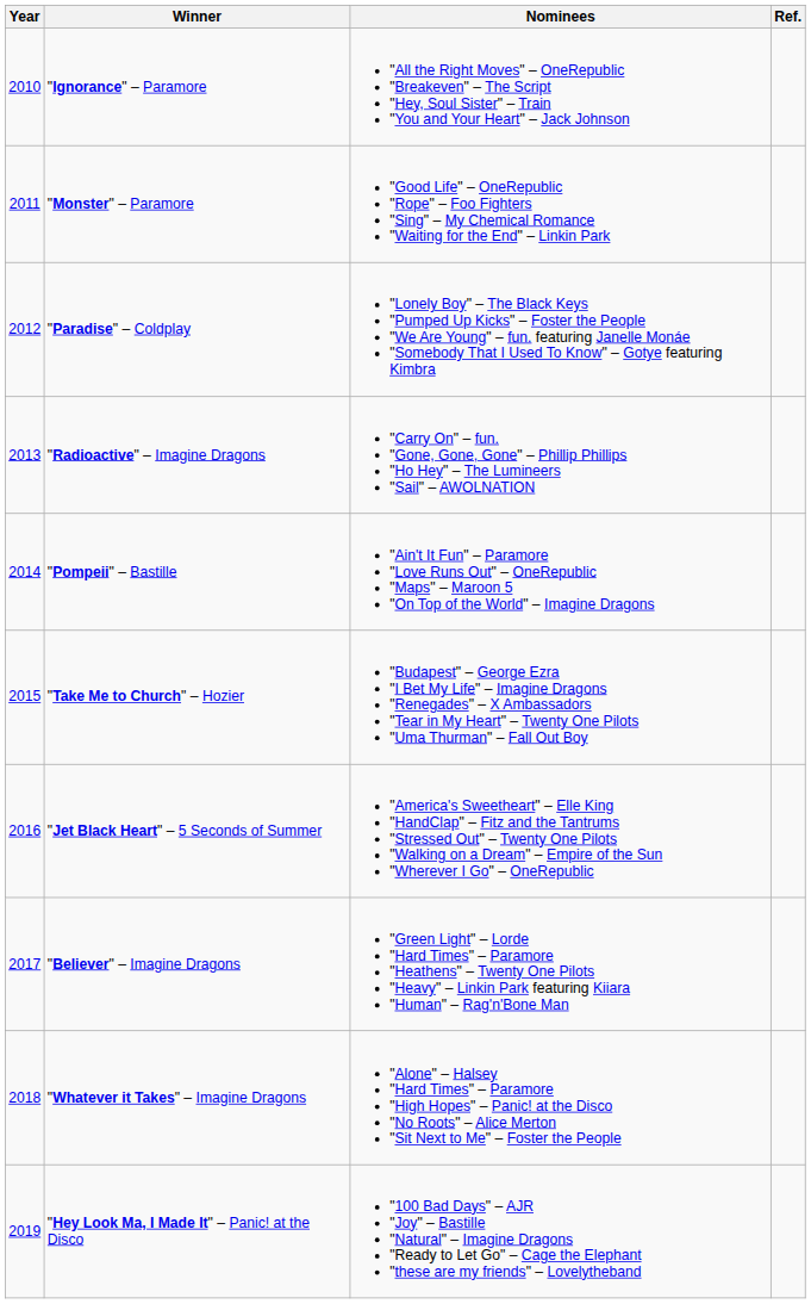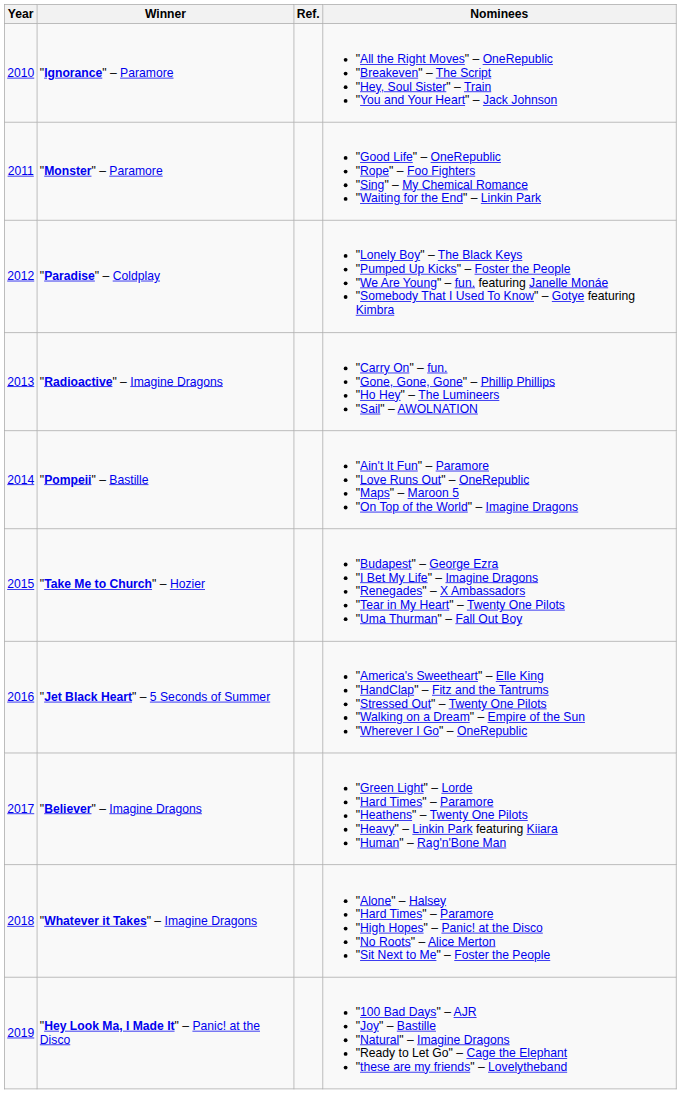 <table class="wikitable" width=70%>
 <tr>
 <th>Year</th>
 <th>Winner</th>
+<th>Ref.</th>
 <th>Nominees</th>
-<th>Ref.</th>
 </tr>
 <tr>
 <td align="center"><a href='#'>2010</a></td>
 <td>"<strong><a href='#'>Ignorance</a></strong>" – <a href='#'>Paramore</a></td>
+<td align="center"></td>
 <td><br><ul><li>"<a href='#'>All the Right Moves</a>" – <a href='#'>OneRepublic</a></li><li>"<a href='#'>Breakeven</a>" – <a href='#'>The Script</a></li><li>"<a href='#'>Hey, Soul Sister</a>" – <a href='#'>Train</a></li><li>"<a href='#'>You and Your Heart</a>" – <a href='#'>Jack Johnson</a></li></ul></td>
-<td align="center"></td>
 </tr>
 <tr>
 <td align="center"><a href='#'>2011</a></td>
 <td>"<strong><a href='#'>Monster</a></strong>" – <a href='#'>Paramore</a></td>
+<td align="center"></td>
 <td><br><ul><li>"<a href='#'>Good Life</a>" – <a href='#'>OneRepublic</a></li><li>"<a href='#'>Rope</a>" – <a href='#'>Foo Fighters</a></li><li>"<a href='#'>Sing</a>" – <a href='#'>My Chemical Romance</a></li><li>"<a href='#'>Waiting for the End</a>" – <a href='#'>Linkin Park</a></li></ul></td>
-<td align="center"></td>
 </tr>
 <tr>
 <td align="center"><a href='#'>2012</a></td>
 <td>"<strong><a href='#'>Paradise</a></strong>" – <a href='#'>Coldplay</a></td>
+<td align="center"></td>
 <td><br><ul><li>"<a href='#'>Lonely Boy</a>" – <a href='#'>The Black Keys</a></li><li>"<a href='#'>Pumped Up Kicks</a>" – <a href='#'>Foster the People</a></li><li>"<a href='#'>We Are Young</a>" – <a href='#'>fun.</a> featuring <a href='#'>Janelle Monáe</a></li><li>"<a href='#'>Somebody That I Used To Know</a>" – <a href='#'>Gotye</a> featuring <a href='#'>Kimbra</a></li></ul></td>
-<td align="center"></td>
 </tr>
 <tr>
 <td align="center"><a href='#'>2013</a></td>
 <td>"<strong><a href='#'>Radioactive</a></strong>" – <a href='#'>Imagine Dragons</a></td>
+<td align="center"></td>
 <td><br><ul><li>"<a href='#'>Carry On</a>" – <a href='#'>fun.</a></li><li>"<a href='#'>Gone, Gone, Gone</a>" – <a href='#'>Phillip Phillips</a></li><li>"<a href='#'>Ho Hey</a>" – <a href='#'>The Lumineers</a></li><li>"<a href='#'>Sail</a>" – <a href='#'>AWOLNATION</a></li></ul></td>
-<td align="center"></td>
 </tr>
 <tr>
 <td align="center"><a href='#'>2014</a></td>
 <td>"<strong><a href='#'>Pompeii</a></strong>" – <a href='#'>Bastille</a></td>
+<td align="center"></td>
 <td><br><ul><li>"<a href='#'>Ain't It Fun</a>" – <a href='#'>Paramore</a></li><li>"<a href='#'>Love Runs Out</a>" – <a href='#'>OneRepublic</a></li><li>"<a href='#'>Maps</a>" – <a href='#'>Maroon 5</a></li><li>"<a href='#'>On Top of the World</a>" – <a href='#'>Imagine Dragons</a></li></ul></td>
-<td align="center"></td>
 </tr>
 <tr>
 <td align="center"><a href='#'>2015</a></td>
 <td>"<strong><a href='#'>Take Me to Church</a></strong>" – <a href='#'>Hozier</a></td>
+<td align="center"></td>
 <td><br><ul><li>"<a href='#'>Budapest</a>" – <a href='#'>George Ezra</a></li><li>"<a href='#'>I Bet My Life</a>" – <a href='#'>Imagine Dragons</a></li><li>"<a href='#'>Renegades</a>" – <a href='#'>X Ambassadors</a></li><li>"<a href='#'>Tear in My Heart</a>" – <a href='#'>Twenty One Pilots</a></li><li>"<a href='#'>Uma Thurman</a>" – <a href='#'>Fall Out Boy</a></li></ul></td>
-<td align="center"></td>
 </tr>
 <tr>
 <td align="center"><a href='#'>2016</a></td>
 <td>"<strong><a href='#'>Jet Black Heart</a></strong>" – <a href='#'>5 Seconds of Summer</a></td>
+<td align="center"></td>
 <td><br><ul><li>"<a href='#'>America's Sweetheart</a>" – <a href='#'>Elle King</a></li><li>"<a href='#'>HandClap</a>" – <a href='#'>Fitz and the Tantrums</a></li><li>"<a href='#'>Stressed Out</a>" – <a href='#'>Twenty One Pilots</a></li><li>"<a href='#'>Walking on a Dream</a>" – <a href='#'>Empire of the Sun</a></li><li>"<a href='#'>Wherever I Go</a>" – <a href='#'>OneRepublic</a></li></ul></td>
-<td align="center"></td>
 </tr>
 <tr>
 <td align="center"><a href='#'>2017</a></td>
 <td>"<strong><a href='#'>Believer</a></strong>" – <a href='#'>Imagine Dragons</a></td>
+<td align="center"></td>
 <td><br><ul><li>"<a href='#'>Green Light</a>" – <a href='#'>Lorde</a></li><li>"<a href='#'>Hard Times</a>" – <a href='#'>Paramore</a></li><li>"<a href='#'>Heathens</a>" – <a href='#'>Twenty One Pilots</a></li><li>"<a href='#'>Heavy</a>" – <a href='#'>Linkin Park</a> featuring <a href='#'>Kiiara</a></li><li>"<a href='#'>Human</a>" – <a href='#'>Rag'n'Bone Man</a></li></ul></td>
-<td align="center"></td>
 </tr>
 <tr>
 <td align="center"><a href='#'>2018</a></td>
 <td>"<strong><a href='#'>Whatever it Takes</a></strong>" – <a href='#'>Imagine Dragons</a></td>
+<td align="center"></td>
 <td><br><ul><li>"<a href='#'>Alone</a>" – <a href='#'>Halsey</a></li><li>"<a href='#'>Hard Times</a>" – <a href='#'>Paramore</a></li><li>"<a href='#'>High Hopes</a>" – <a href='#'>Panic! at the Disco</a></li><li>"<a href='#'>No Roots</a>" – <a href='#'>Alice Merton</a></li><li>"<a href='#'>Sit Next to Me</a>" – <a href='#'>Foster the People</a></li></ul></td>
-<td align="center"></td>
 </tr>
 <tr>
 <td align="center"><a href='#'>2019</a></td>
 <td>"<strong><a href='#'>Hey Look Ma, I Made It</a></strong>" – <a href='#'>Panic! at the Disco</a></td>
+<td align="center"></td>
 <td><br><ul><li>"<a href='#'>100 Bad Days</a>" – <a href='#'>AJR</a></li><li>"<a href='#'>Joy</a>" – <a href='#'>Bastille</a></li><li>"<a href='#'>Natural</a>" – <a href='#'>Imagine Dragons</a></li><li>"Ready to Let Go" – <a href='#'>Cage the Elephant</a></li><li>"<a href='#'>these are my friends</a>" – <a href='#'>Lovelytheband</a></li></ul></td>
-<td align="center"></td>
 </tr>
 </table>
